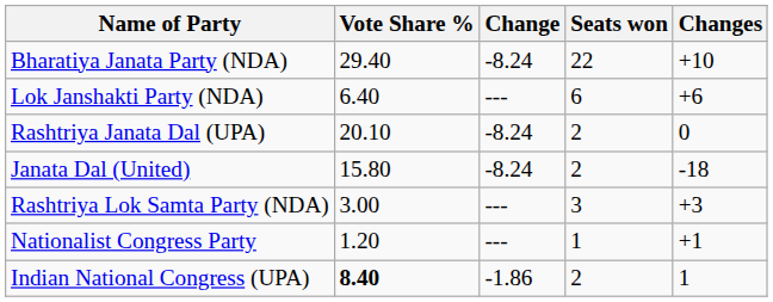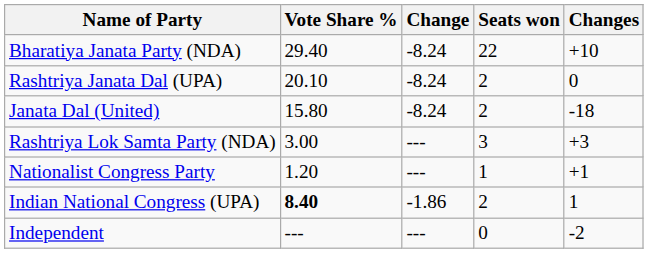 <table class="wikitable sortable">
 <tr>
 <th>Name of Party</th>
 <th>Vote Share %</th>
 <th>Change</th>
 <th>Seats won</th>
 <th>Changes</th>
 </tr>
 <tr>
 <td><a href='#'>Bharatiya Janata Party</a> (NDA)</td>
 <td>29.40</td>
 <td>-8.24</td>
 <td>22</td>
 <td>+10</td>
-</tr>
-<tr>
-<td><a href='#'>Lok Janshakti Party</a> (NDA)</td>
-<td>6.40</td>
-<td>---</td>
-<td>6</td>
-<td>+6</td>
 </tr>
 <tr>
 <td><a href='#'>Rashtriya Janata Dal</a> (UPA)</td>
 <td>20.10</td>
 <td>-8.24</td>
 <td>2</td>
 <td>0</td>
 </tr>
 <tr>
 <td><a href='#'>Janata Dal (United)</a></td>
 <td>15.80</td>
 <td>-8.24</td>
 <td>2</td>
 <td>-18</td>
 </tr>
 <tr>
 <td><a href='#'>Rashtriya Lok Samta Party</a> (NDA)</td>
 <td>3.00</td>
 <td>---</td>
 <td>3</td>
 <td>+3</td>
 </tr>
 <tr>
 <td><a href='#'>Nationalist Congress Party</a></td>
 <td>1.20</td>
 <td>---</td>
 <td>1</td>
 <td>+1</td>
 </tr>
 <tr>
 <td><a href='#'>Indian National Congress</a> (UPA)</td>
 <td><strong>8.40</strong></td>
 <td>-1.86</td>
 <td>2</td>
 <td>1</td>
 </tr>
+<tr>
+<td><a href='#'>Independent</a></td>
+<td>---</td>
+<td>---</td>
+<td>0</td>
+<td>-2</td>
+</tr>
 </table>
